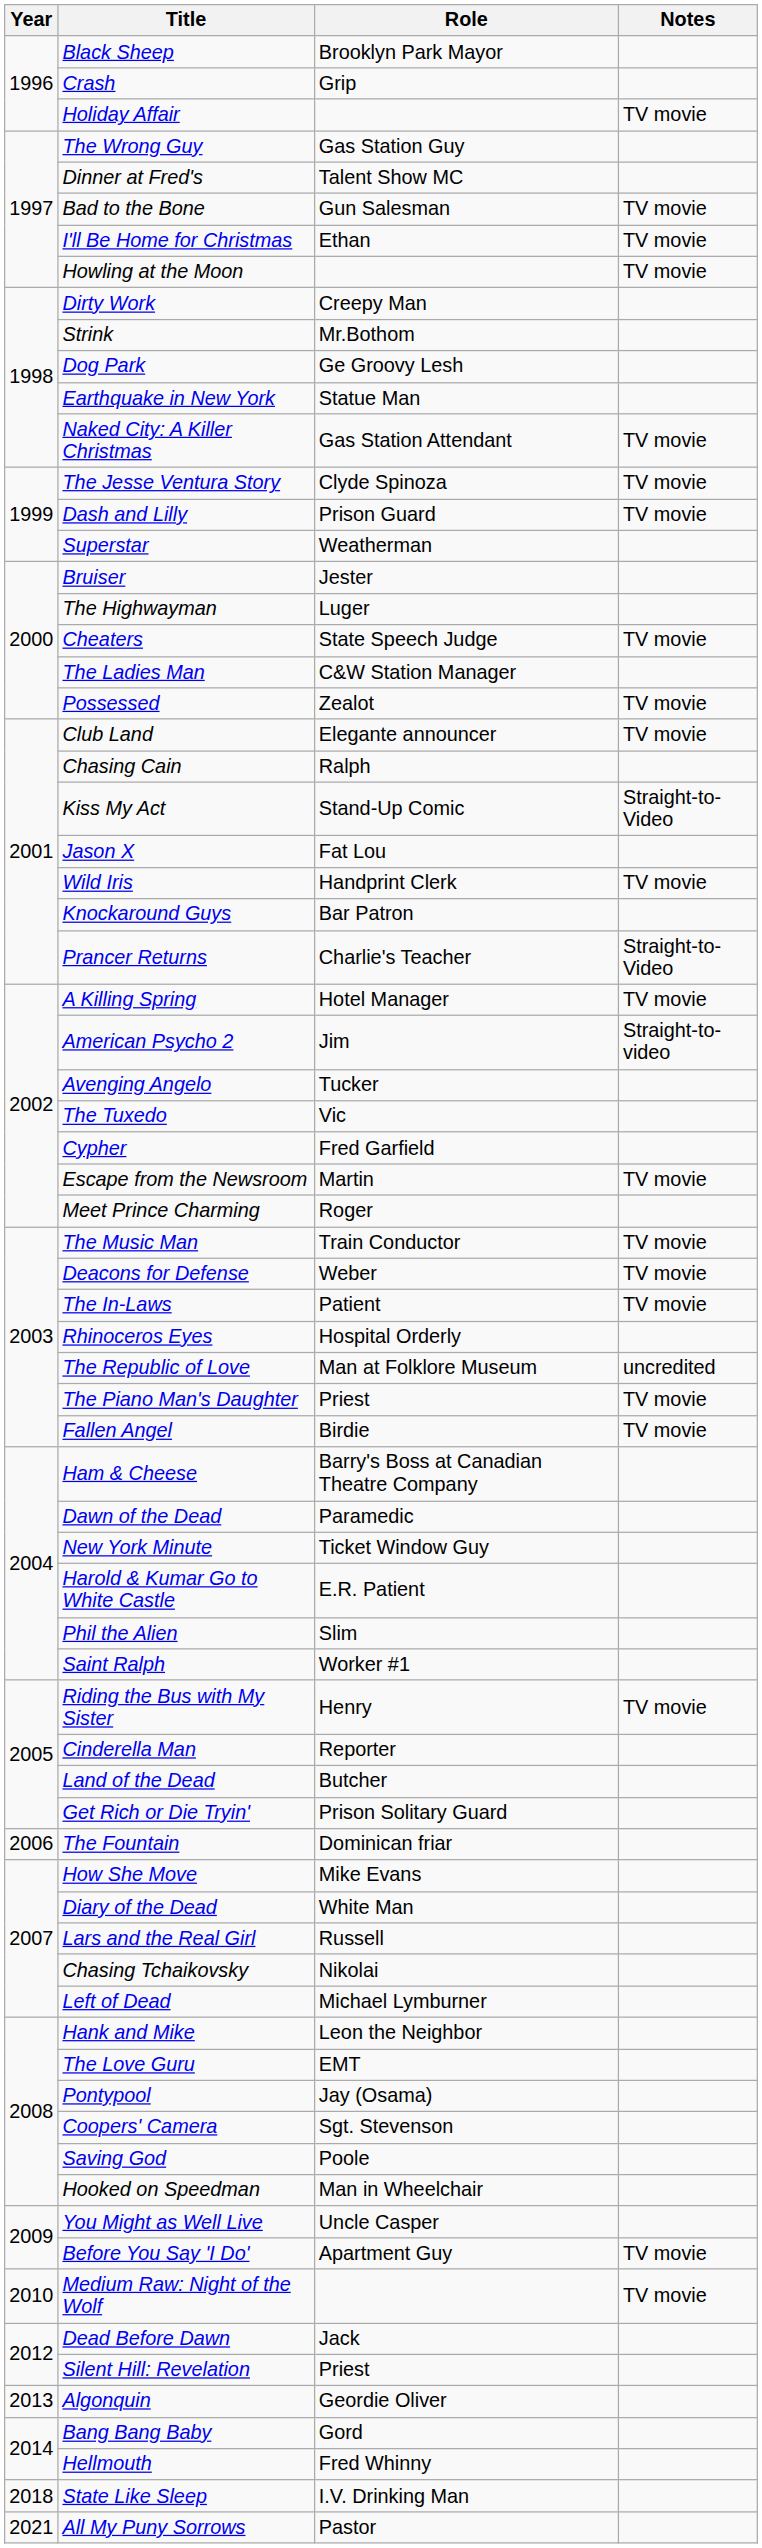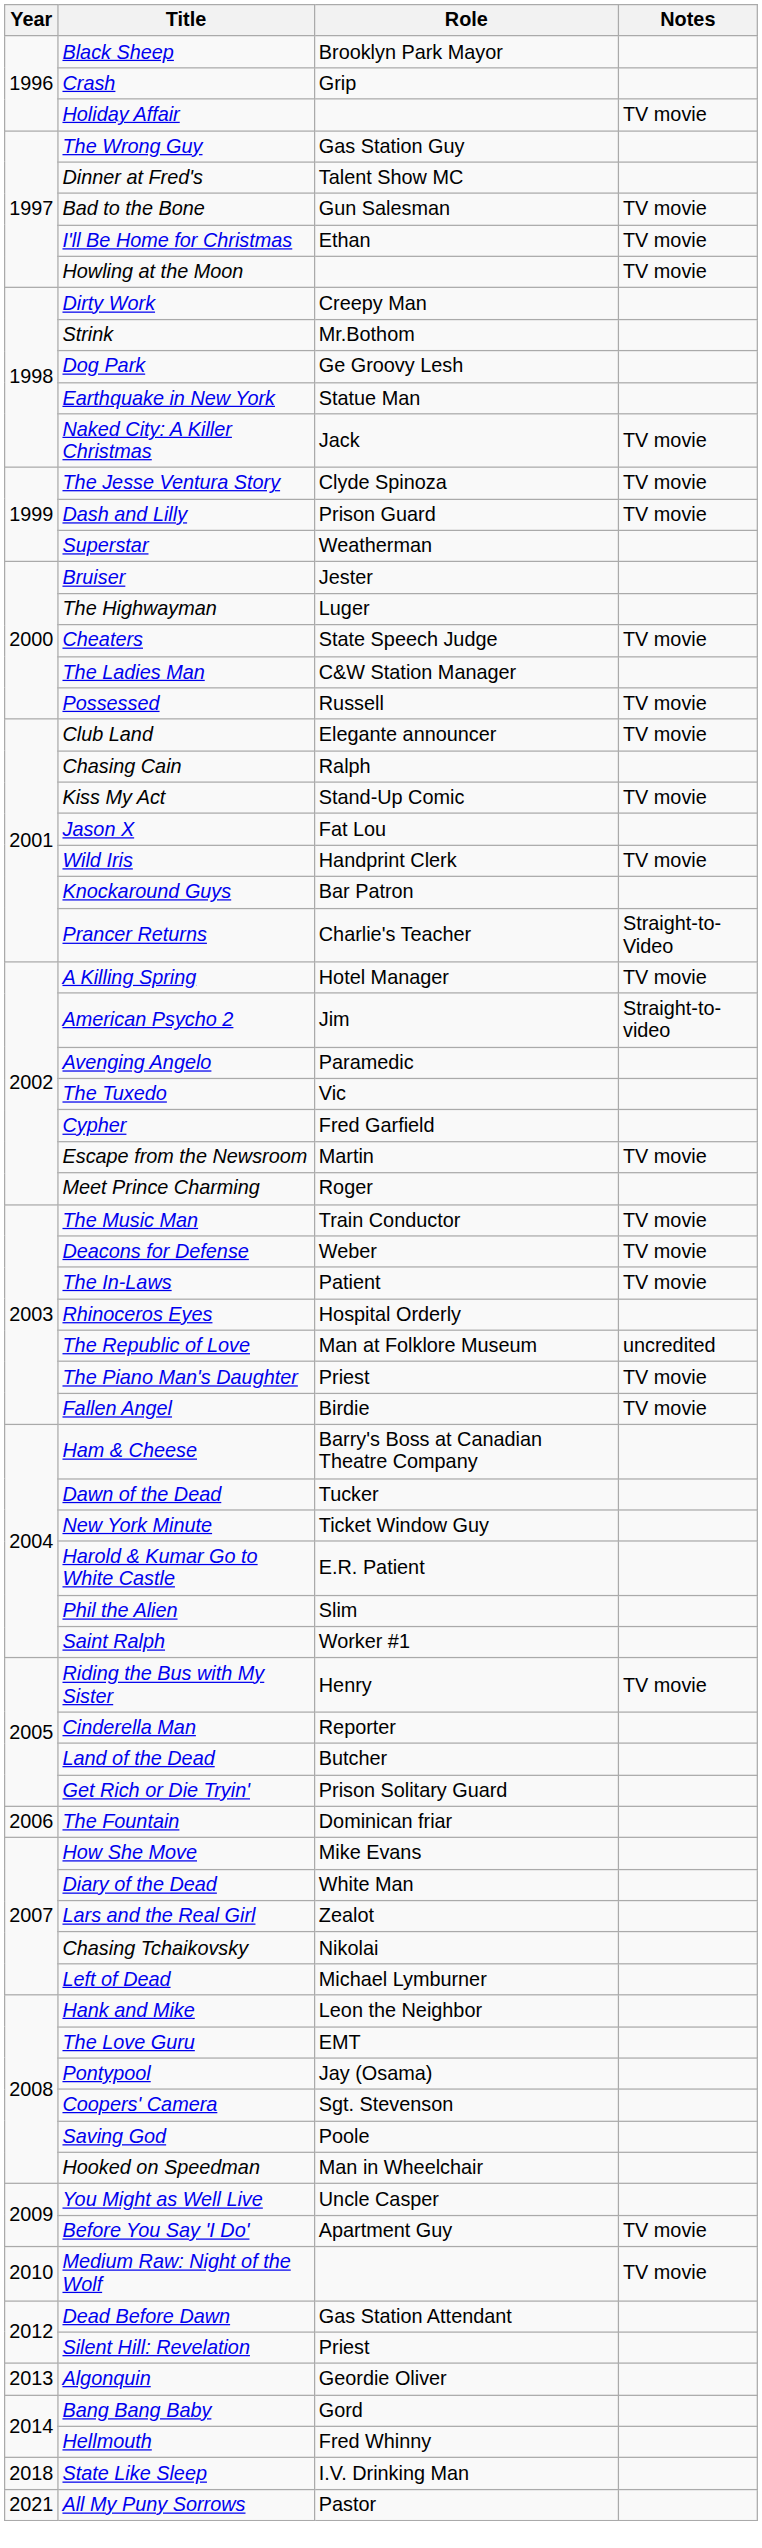 <table class="wikitable sortable">
 <tr>
 <th>Year</th>
 <th>Title</th>
 <th>Role</th>
 <th class="unsortable">Notes</th>
 </tr>
 <tr>
 <td rowspan="3">1996</td>
 <td><em><a href='#'>Black Sheep</a></em></td>
 <td>Brooklyn Park Mayor</td>
 <td></td>
 </tr>
 <tr>
 <td><em><a href='#'>Crash</a></em></td>
 <td>Grip</td>
 <td></td>
 </tr>
 <tr>
 <td><em><a href='#'>Holiday Affair</a></em></td>
 <td></td>
 <td>TV movie</td>
 </tr>
 <tr>
 <td rowspan="5">1997</td>
 <td data-sort-value="Wrong Guy, The"><em><a href='#'>The Wrong Guy</a></em></td>
 <td>Gas Station Guy</td>
 <td></td>
 </tr>
 <tr>
 <td><em>Dinner at Fred's</em></td>
 <td>Talent Show MC</td>
 <td></td>
 </tr>
 <tr>
 <td><em>Bad to the Bone</em></td>
 <td>Gun Salesman</td>
 <td>TV movie</td>
 </tr>
 <tr>
 <td><a href='#'><em>I'll Be Home for Christmas</em></a></td>
 <td>Ethan</td>
 <td>TV movie</td>
 </tr>
 <tr>
 <td><em>Howling at the Moon</em></td>
 <td></td>
 <td>TV movie</td>
 </tr>
 <tr>
 <td rowspan="5">1998</td>
 <td><em><a href='#'>Dirty Work</a></em></td>
 <td>Creepy Man</td>
 <td></td>
 </tr>
 <tr>
 <td><em>Strink</em></td>
 <td>Mr.Bothom</td>
 <td></td>
 </tr>
 <tr>
 <td><em><a href='#'>Dog Park</a></em></td>
 <td>Ge Groovy Lesh</td>
 <td></td>
 </tr>
 <tr>
 <td><em><a href='#'>Earthquake in New York</a></em></td>
 <td>Statue Man</td>
 <td></td>
 </tr>
 <tr>
 <td><em><a href='#'>Naked City: A Killer Christmas</a></em></td>
-<td>Gas Station Attendant</td>
+<td>Jack</td>
 <td>TV movie</td>
 </tr>
 <tr>
 <td rowspan="3">1999</td>
 <td data-sort-value="Jesse Ventura Story, The"><em><a href='#'>The Jesse Ventura Story</a></em></td>
 <td>Clyde Spinoza</td>
 <td>TV movie</td>
 </tr>
 <tr>
 <td><em><a href='#'>Dash and Lilly</a></em></td>
 <td>Prison Guard</td>
 <td>TV movie</td>
 </tr>
 <tr>
 <td><em><a href='#'>Superstar</a></em></td>
 <td>Weatherman</td>
 <td></td>
 </tr>
 <tr>
 <td rowspan="5">2000</td>
 <td><em><a href='#'>Bruiser</a></em></td>
 <td>Jester</td>
 <td></td>
 </tr>
 <tr>
 <td data-sort-value="Highwayman, The"><em>The Highwayman</em></td>
 <td>Luger</td>
 <td></td>
 </tr>
 <tr>
 <td><em><a href='#'>Cheaters</a></em></td>
 <td>State Speech Judge</td>
 <td>TV movie</td>
 </tr>
 <tr>
 <td data-sort-value="Ladies Man, The"><em><a href='#'>The Ladies Man</a></em></td>
 <td>C&W Station Manager</td>
 <td></td>
 </tr>
 <tr>
 <td><em><a href='#'>Possessed</a></em></td>
-<td>Zealot</td>
+<td>Russell</td>
 <td>TV movie</td>
 </tr>
 <tr>
 <td rowspan="7">2001</td>
 <td><em>Club Land</em></td>
 <td>Elegante announcer</td>
 <td>TV movie</td>
 </tr>
 <tr>
 <td><em>Chasing Cain</em></td>
 <td>Ralph</td>
 <td></td>
 </tr>
 <tr>
 <td><em>Kiss My Act</em></td>
 <td>Stand-Up Comic</td>
-<td>Straight-to-Video</td>
+<td>TV movie</td>
 </tr>
 <tr>
 <td><em><a href='#'>Jason X</a></em></td>
 <td>Fat Lou</td>
 <td></td>
 </tr>
 <tr>
 <td><em><a href='#'>Wild Iris</a></em></td>
 <td>Handprint Clerk</td>
 <td>TV movie</td>
 </tr>
 <tr>
 <td><em><a href='#'>Knockaround Guys</a></em></td>
 <td>Bar Patron</td>
 <td></td>
 </tr>
 <tr>
 <td><em><a href='#'>Prancer Returns</a></em></td>
 <td>Charlie's Teacher</td>
 <td>Straight-to-Video</td>
 </tr>
 <tr>
 <td rowspan="7">2002</td>
 <td data-sort-value="Killing Spring, A"><em><a href='#'>A Killing Spring</a></em></td>
 <td>Hotel Manager</td>
 <td>TV movie</td>
 </tr>
 <tr>
 <td><em><a href='#'>American Psycho 2</a></em></td>
 <td>Jim</td>
 <td>Straight-to-video</td>
 </tr>
 <tr>
 <td><em><a href='#'>Avenging Angelo</a></em></td>
-<td>Tucker</td>
+<td>Paramedic</td>
 <td></td>
 </tr>
 <tr>
 <td data-sort-value="Tuxedo, The"><em><a href='#'>The Tuxedo</a></em></td>
 <td>Vic</td>
 <td></td>
 </tr>
 <tr>
 <td><em><a href='#'>Cypher</a></em></td>
 <td>Fred Garfield</td>
 <td></td>
 </tr>
 <tr>
 <td><em>Escape from the Newsroom</em></td>
 <td>Martin</td>
 <td>TV movie</td>
 </tr>
 <tr>
 <td><em>Meet Prince Charming</em></td>
 <td>Roger</td>
 <td></td>
 </tr>
 <tr>
 <td rowspan="7">2003</td>
 <td data-sort-value="Music Man, The"><em><a href='#'>The Music Man</a></em></td>
 <td>Train Conductor</td>
 <td>TV movie</td>
 </tr>
 <tr>
 <td><em><a href='#'>Deacons for Defense</a></em></td>
 <td>Weber</td>
 <td>TV movie</td>
 </tr>
 <tr>
 <td data-sort-value="In-Laws, The"><em><a href='#'>The In-Laws</a></em></td>
 <td>Patient</td>
 <td>TV movie</td>
 </tr>
 <tr>
 <td><em><a href='#'>Rhinoceros Eyes</a></em></td>
 <td>Hospital Orderly</td>
 <td></td>
 </tr>
 <tr>
 <td data-sort-value="Republic of Love, The"><em><a href='#'>The Republic of Love</a></em></td>
 <td>Man at Folklore Museum</td>
 <td>uncredited</td>
 </tr>
 <tr>
 <td data-sort-value="Piano Man's Daughter, The"><em><a href='#'>The Piano Man's Daughter</a></em></td>
 <td>Priest</td>
 <td>TV movie</td>
 </tr>
 <tr>
 <td><em><a href='#'>Fallen Angel</a></em></td>
 <td>Birdie</td>
 <td>TV movie</td>
 </tr>
 <tr>
 <td rowspan="6">2004</td>
 <td><em><a href='#'>Ham & Cheese</a></em></td>
 <td>Barry's Boss at Canadian Theatre Company</td>
 <td></td>
 </tr>
 <tr>
 <td><em><a href='#'>Dawn of the Dead</a></em></td>
-<td>Paramedic</td>
+<td>Tucker</td>
 <td></td>
 </tr>
 <tr>
 <td><em><a href='#'>New York Minute</a></em></td>
 <td>Ticket Window Guy</td>
 <td></td>
 </tr>
 <tr>
 <td><em><a href='#'>Harold & Kumar Go to White Castle</a></em></td>
 <td>E.R. Patient</td>
 <td></td>
 </tr>
 <tr>
 <td><em><a href='#'>Phil the Alien</a></em></td>
 <td>Slim</td>
 <td></td>
 </tr>
 <tr>
 <td><em><a href='#'>Saint Ralph</a></em></td>
 <td>Worker #1</td>
 <td></td>
 </tr>
 <tr>
 <td rowspan="4">2005</td>
 <td><em><a href='#'>Riding the Bus with My Sister</a></em></td>
 <td>Henry</td>
 <td>TV movie</td>
 </tr>
 <tr>
 <td><em><a href='#'>Cinderella Man</a></em></td>
 <td>Reporter</td>
 <td></td>
 </tr>
 <tr>
 <td><em><a href='#'>Land of the Dead</a></em></td>
 <td>Butcher</td>
 <td></td>
 </tr>
 <tr>
 <td><em><a href='#'>Get Rich or Die Tryin'</a></em></td>
 <td>Prison Solitary Guard</td>
 <td></td>
 </tr>
 <tr>
 <td>2006</td>
 <td data-sort-value="Fountain, The"><em><a href='#'>The Fountain</a></em></td>
 <td>Dominican friar</td>
 <td></td>
 </tr>
 <tr>
 <td rowspan=5>2007</td>
 <td><em><a href='#'>How She Move</a></em></td>
 <td>Mike Evans</td>
 <td></td>
 </tr>
 <tr>
 <td><em><a href='#'>Diary of the Dead</a></em></td>
 <td>White Man</td>
 <td></td>
 </tr>
 <tr>
 <td><em><a href='#'>Lars and the Real Girl</a></em></td>
-<td>Russell</td>
+<td>Zealot</td>
 <td></td>
 </tr>
 <tr>
 <td><em>Chasing Tchaikovsky</em></td>
 <td>Nikolai</td>
 <td></td>
 </tr>
 <tr>
 <td><em><a href='#'>Left of Dead</a></em></td>
 <td>Michael Lymburner</td>
 <td></td>
 </tr>
 <tr>
 <td rowspan="6">2008</td>
 <td><em><a href='#'>Hank and Mike</a></em></td>
 <td>Leon the Neighbor</td>
 <td></td>
 </tr>
 <tr>
 <td data-sort-value="Love Guru, The"><em><a href='#'>The Love Guru</a></em></td>
 <td>EMT</td>
 <td></td>
 </tr>
 <tr>
 <td><em><a href='#'>Pontypool</a></em></td>
 <td>Jay (Osama)</td>
 <td></td>
 </tr>
 <tr>
 <td><em><a href='#'>Coopers' Camera</a></em></td>
 <td>Sgt. Stevenson</td>
 <td></td>
 </tr>
 <tr>
 <td><em><a href='#'>Saving God</a></em></td>
 <td>Poole</td>
 <td></td>
 </tr>
 <tr>
 <td><em>Hooked on Speedman</em></td>
 <td>Man in Wheelchair</td>
 <td></td>
 </tr>
 <tr>
 <td rowspan=2>2009</td>
 <td><em><a href='#'>You Might as Well Live</a></em></td>
 <td>Uncle Casper</td>
 <td></td>
 </tr>
 <tr>
 <td><em><a href='#'>Before You Say 'I Do'</a></em></td>
 <td>Apartment Guy</td>
 <td>TV movie</td>
 </tr>
 <tr>
 <td>2010</td>
 <td><em><a href='#'>Medium Raw: Night of the Wolf</a></em></td>
 <td></td>
 <td>TV movie</td>
 </tr>
 <tr>
 <td rowspan=2>2012</td>
 <td><em><a href='#'>Dead Before Dawn</a></em></td>
-<td>Jack</td>
+<td>Gas Station Attendant</td>
 <td></td>
 </tr>
 <tr>
 <td><em><a href='#'>Silent Hill: Revelation</a></em></td>
 <td>Priest</td>
 <td></td>
 </tr>
 <tr>
 <td>2013</td>
 <td><em><a href='#'>Algonquin</a></em></td>
 <td>Geordie Oliver</td>
 <td></td>
 </tr>
 <tr>
 <td rowspan=2>2014</td>
 <td><em><a href='#'>Bang Bang Baby</a></em></td>
 <td>Gord</td>
 <td></td>
 </tr>
 <tr>
 <td><em><a href='#'>Hellmouth</a></em></td>
 <td>Fred Whinny</td>
 <td></td>
 </tr>
 <tr>
 <td>2018</td>
 <td><em><a href='#'>State Like Sleep</a></em></td>
 <td>I.V. Drinking Man</td>
 <td></td>
 </tr>
 <tr>
 <td>2021</td>
 <td><em><a href='#'>All My Puny Sorrows</a></em></td>
 <td>Pastor</td>
 <td></td>
 </tr>
 </table>
